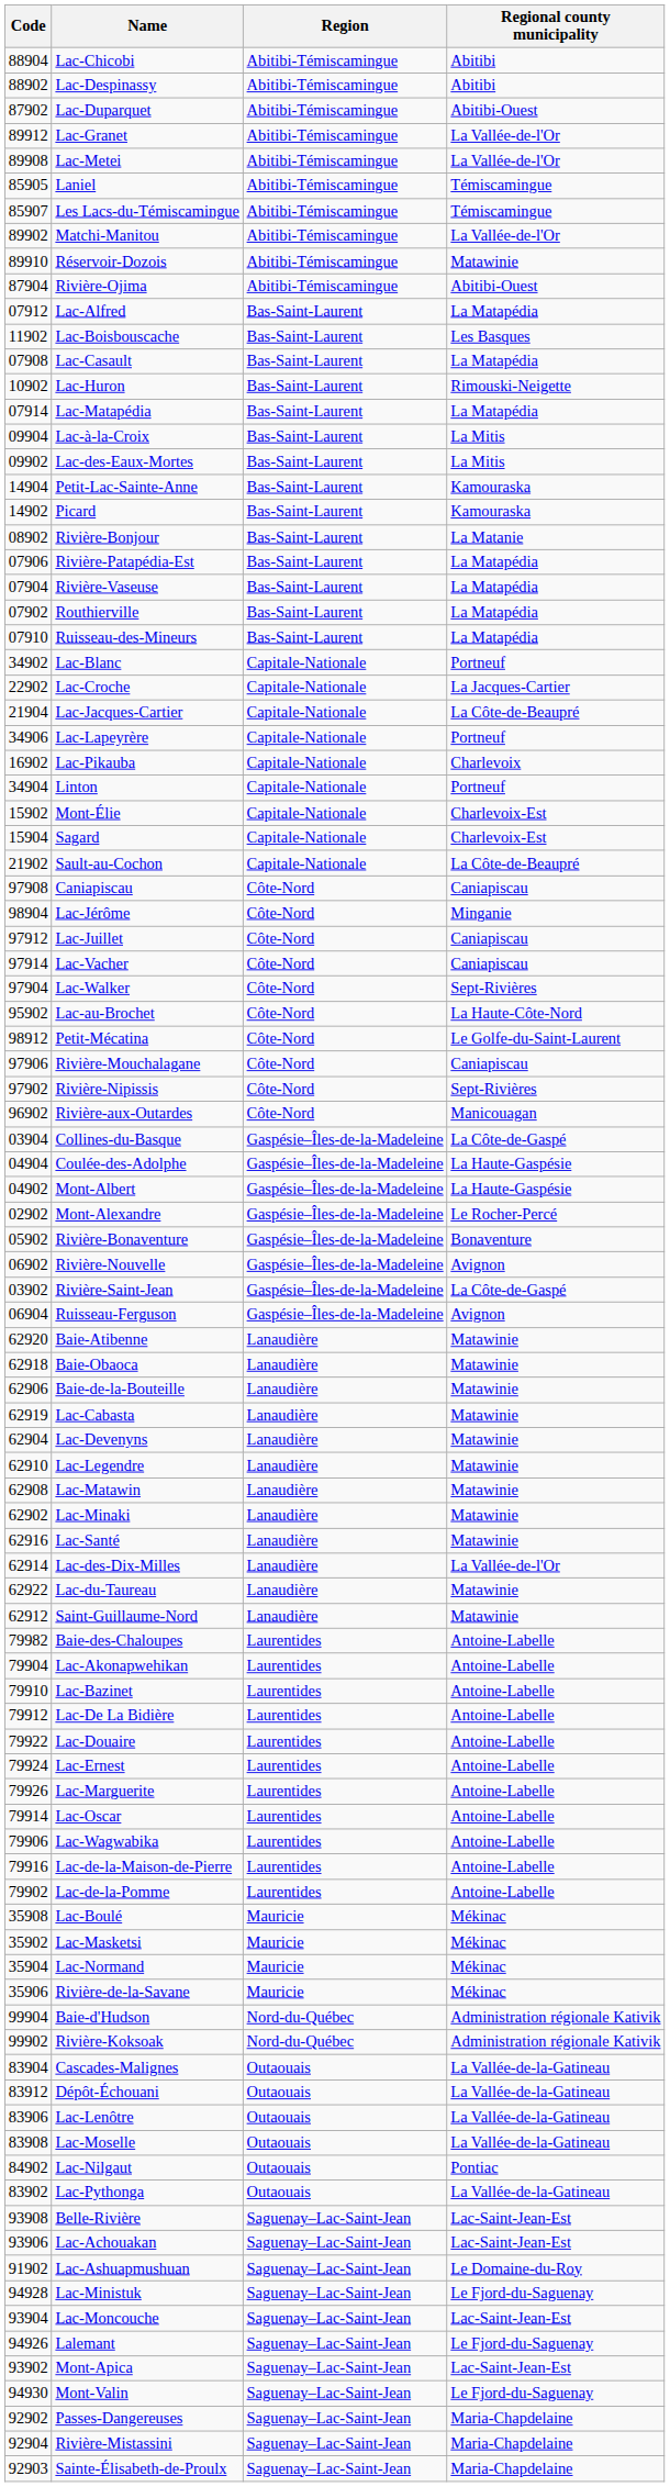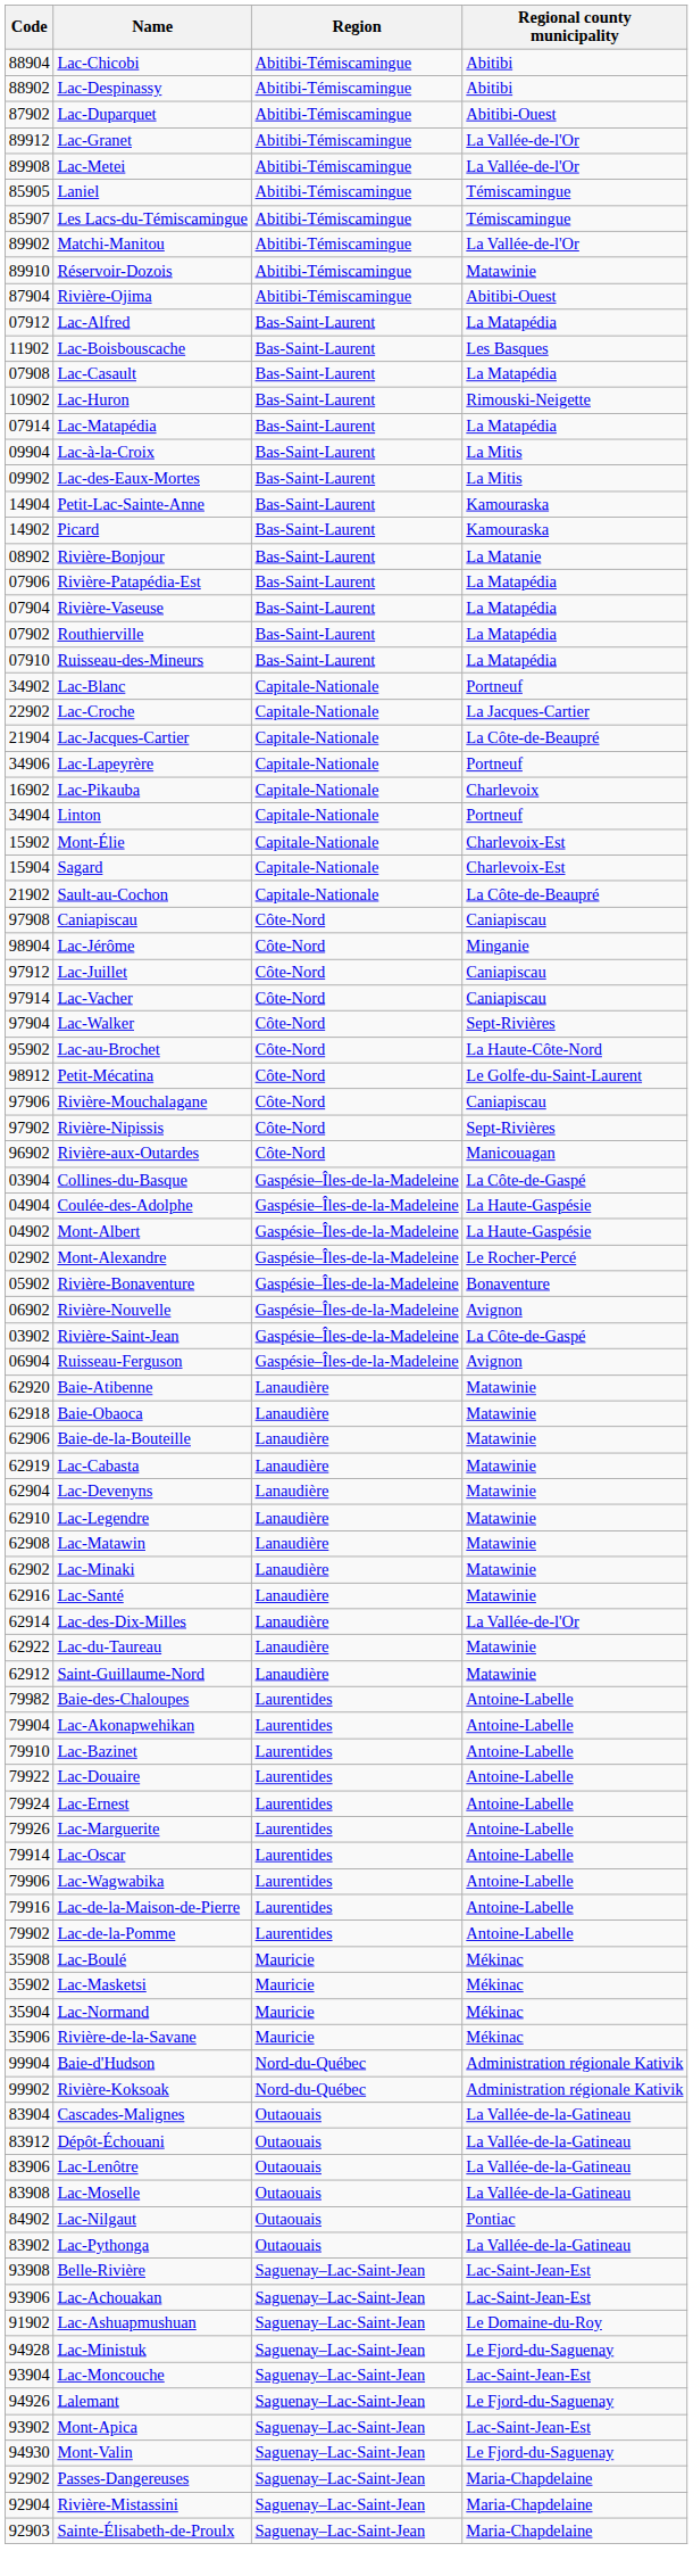 <table class="wikitable sortable">
 <tr>
 <th>Code</th>
 <th>Name</th>
 <th>Region</th>
 <th>Regional county<br>municipality</th>
 </tr>
 <tr>
 <td>88904</td>
 <td><a href='#'>Lac-Chicobi</a></td>
 <td><a href='#'>Abitibi-Témiscamingue</a></td>
 <td><a href='#'>Abitibi</a></td>
 </tr>
 <tr>
 <td>88902</td>
 <td><a href='#'>Lac-Despinassy</a></td>
 <td><a href='#'>Abitibi-Témiscamingue</a></td>
 <td><a href='#'>Abitibi</a></td>
 </tr>
 <tr>
 <td>87902</td>
 <td><a href='#'>Lac-Duparquet</a></td>
 <td><a href='#'>Abitibi-Témiscamingue</a></td>
 <td><a href='#'>Abitibi-Ouest</a></td>
 </tr>
 <tr>
 <td>89912</td>
 <td><a href='#'>Lac-Granet</a></td>
 <td><a href='#'>Abitibi-Témiscamingue</a></td>
 <td><a href='#'>La Vallée-de-l'Or</a></td>
 </tr>
 <tr>
 <td>89908</td>
 <td><a href='#'>Lac-Metei</a></td>
 <td><a href='#'>Abitibi-Témiscamingue</a></td>
 <td><a href='#'>La Vallée-de-l'Or</a></td>
 </tr>
 <tr>
 <td>85905</td>
 <td><a href='#'>Laniel</a></td>
 <td><a href='#'>Abitibi-Témiscamingue</a></td>
 <td><a href='#'>Témiscamingue</a></td>
 </tr>
 <tr>
 <td>85907</td>
 <td><a href='#'>Les Lacs-du-Témiscamingue</a></td>
 <td><a href='#'>Abitibi-Témiscamingue</a></td>
 <td><a href='#'>Témiscamingue</a></td>
 </tr>
 <tr>
 <td>89902</td>
 <td><a href='#'>Matchi-Manitou</a></td>
 <td><a href='#'>Abitibi-Témiscamingue</a></td>
 <td><a href='#'>La Vallée-de-l'Or</a></td>
 </tr>
 <tr>
 <td>89910</td>
 <td><a href='#'>Réservoir-Dozois</a></td>
 <td><a href='#'>Abitibi-Témiscamingue</a></td>
 <td><a href='#'>Matawinie</a></td>
 </tr>
 <tr>
 <td>87904</td>
 <td><a href='#'>Rivière-Ojima</a></td>
 <td><a href='#'>Abitibi-Témiscamingue</a></td>
 <td><a href='#'>Abitibi-Ouest</a></td>
 </tr>
 <tr>
 <td>07912</td>
 <td><a href='#'>Lac-Alfred</a></td>
 <td><a href='#'>Bas-Saint-Laurent</a></td>
 <td><a href='#'>La Matapédia</a></td>
 </tr>
 <tr>
 <td>11902</td>
 <td><a href='#'>Lac-Boisbouscache</a></td>
 <td><a href='#'>Bas-Saint-Laurent</a></td>
 <td><a href='#'>Les Basques</a></td>
 </tr>
 <tr>
 <td>07908</td>
 <td><a href='#'>Lac-Casault</a></td>
 <td><a href='#'>Bas-Saint-Laurent</a></td>
 <td><a href='#'>La Matapédia</a></td>
 </tr>
 <tr>
 <td>10902</td>
 <td><a href='#'>Lac-Huron</a></td>
 <td><a href='#'>Bas-Saint-Laurent</a></td>
 <td><a href='#'>Rimouski-Neigette</a></td>
 </tr>
 <tr>
 <td>07914</td>
 <td><a href='#'>Lac-Matapédia</a></td>
 <td><a href='#'>Bas-Saint-Laurent</a></td>
 <td><a href='#'>La Matapédia</a></td>
 </tr>
 <tr>
 <td>09904</td>
 <td><a href='#'>Lac-à-la-Croix</a></td>
 <td><a href='#'>Bas-Saint-Laurent</a></td>
 <td><a href='#'>La Mitis</a></td>
 </tr>
 <tr>
 <td>09902</td>
 <td><a href='#'>Lac-des-Eaux-Mortes</a></td>
 <td><a href='#'>Bas-Saint-Laurent</a></td>
 <td><a href='#'>La Mitis</a></td>
 </tr>
 <tr>
 <td>14904</td>
 <td><a href='#'>Petit-Lac-Sainte-Anne</a></td>
 <td><a href='#'>Bas-Saint-Laurent</a></td>
 <td><a href='#'>Kamouraska</a></td>
 </tr>
 <tr>
 <td>14902</td>
 <td><a href='#'>Picard</a></td>
 <td><a href='#'>Bas-Saint-Laurent</a></td>
 <td><a href='#'>Kamouraska</a></td>
 </tr>
 <tr>
 <td>08902</td>
 <td><a href='#'>Rivière-Bonjour</a></td>
 <td><a href='#'>Bas-Saint-Laurent</a></td>
 <td><a href='#'>La Matanie</a></td>
 </tr>
 <tr>
 <td>07906</td>
 <td><a href='#'>Rivière-Patapédia-Est</a></td>
 <td><a href='#'>Bas-Saint-Laurent</a></td>
 <td><a href='#'>La Matapédia</a></td>
 </tr>
 <tr>
 <td>07904</td>
 <td><a href='#'>Rivière-Vaseuse</a></td>
 <td><a href='#'>Bas-Saint-Laurent</a></td>
 <td><a href='#'>La Matapédia</a></td>
 </tr>
 <tr>
 <td>07902</td>
 <td><a href='#'>Routhierville</a></td>
 <td><a href='#'>Bas-Saint-Laurent</a></td>
 <td><a href='#'>La Matapédia</a></td>
 </tr>
 <tr>
 <td>07910</td>
 <td><a href='#'>Ruisseau-des-Mineurs</a></td>
 <td><a href='#'>Bas-Saint-Laurent</a></td>
 <td><a href='#'>La Matapédia</a></td>
 </tr>
 <tr>
 <td>34902</td>
 <td><a href='#'>Lac-Blanc</a></td>
 <td><a href='#'>Capitale-Nationale</a></td>
 <td><a href='#'>Portneuf</a></td>
 </tr>
 <tr>
 <td>22902</td>
 <td><a href='#'>Lac-Croche</a></td>
 <td><a href='#'>Capitale-Nationale</a></td>
 <td><a href='#'>La Jacques-Cartier</a></td>
 </tr>
 <tr>
 <td>21904</td>
 <td><a href='#'>Lac-Jacques-Cartier</a></td>
 <td><a href='#'>Capitale-Nationale</a></td>
 <td><a href='#'>La Côte-de-Beaupré</a></td>
 </tr>
 <tr>
 <td>34906</td>
 <td><a href='#'>Lac-Lapeyrère</a></td>
 <td><a href='#'>Capitale-Nationale</a></td>
 <td><a href='#'>Portneuf</a></td>
 </tr>
 <tr>
 <td>16902</td>
 <td><a href='#'>Lac-Pikauba</a></td>
 <td><a href='#'>Capitale-Nationale</a></td>
 <td><a href='#'>Charlevoix</a></td>
 </tr>
 <tr>
 <td>34904</td>
 <td><a href='#'>Linton</a></td>
 <td><a href='#'>Capitale-Nationale</a></td>
 <td><a href='#'>Portneuf</a></td>
 </tr>
 <tr>
 <td>15902</td>
 <td><a href='#'>Mont-Élie</a></td>
 <td><a href='#'>Capitale-Nationale</a></td>
 <td><a href='#'>Charlevoix-Est</a></td>
 </tr>
 <tr>
 <td>15904</td>
 <td><a href='#'>Sagard</a></td>
 <td><a href='#'>Capitale-Nationale</a></td>
 <td><a href='#'>Charlevoix-Est</a></td>
 </tr>
 <tr>
 <td>21902</td>
 <td><a href='#'>Sault-au-Cochon</a></td>
 <td><a href='#'>Capitale-Nationale</a></td>
 <td><a href='#'>La Côte-de-Beaupré</a></td>
 </tr>
 <tr>
 <td>97908</td>
 <td><a href='#'>Caniapiscau</a></td>
 <td><a href='#'>Côte-Nord</a></td>
 <td><a href='#'>Caniapiscau</a></td>
 </tr>
 <tr>
 <td>98904</td>
 <td><a href='#'>Lac-Jérôme</a></td>
 <td><a href='#'>Côte-Nord</a></td>
 <td><a href='#'>Minganie</a></td>
 </tr>
 <tr>
 <td>97912</td>
 <td><a href='#'>Lac-Juillet</a></td>
 <td><a href='#'>Côte-Nord</a></td>
 <td><a href='#'>Caniapiscau</a></td>
 </tr>
 <tr>
 <td>97914</td>
 <td><a href='#'>Lac-Vacher</a></td>
 <td><a href='#'>Côte-Nord</a></td>
 <td><a href='#'>Caniapiscau</a></td>
 </tr>
 <tr>
 <td>97904</td>
 <td><a href='#'>Lac-Walker</a></td>
 <td><a href='#'>Côte-Nord</a></td>
 <td><a href='#'>Sept-Rivières</a></td>
 </tr>
 <tr>
 <td>95902</td>
 <td><a href='#'>Lac-au-Brochet</a></td>
 <td><a href='#'>Côte-Nord</a></td>
 <td><a href='#'>La Haute-Côte-Nord</a></td>
 </tr>
 <tr>
 <td>98912</td>
 <td><a href='#'>Petit-Mécatina</a></td>
 <td><a href='#'>Côte-Nord</a></td>
 <td><a href='#'>Le Golfe-du-Saint-Laurent</a></td>
 </tr>
 <tr>
 <td>97906</td>
 <td><a href='#'>Rivière-Mouchalagane</a></td>
 <td><a href='#'>Côte-Nord</a></td>
 <td><a href='#'>Caniapiscau</a></td>
 </tr>
 <tr>
 <td>97902</td>
 <td><a href='#'>Rivière-Nipissis</a></td>
 <td><a href='#'>Côte-Nord</a></td>
 <td><a href='#'>Sept-Rivières</a></td>
 </tr>
 <tr>
 <td>96902</td>
 <td><a href='#'>Rivière-aux-Outardes</a></td>
 <td><a href='#'>Côte-Nord</a></td>
 <td><a href='#'>Manicouagan</a></td>
 </tr>
 <tr>
 <td>03904</td>
 <td><a href='#'>Collines-du-Basque</a></td>
 <td><a href='#'>Gaspésie–Îles-de-la-Madeleine</a></td>
 <td><a href='#'>La Côte-de-Gaspé</a></td>
 </tr>
 <tr>
 <td>04904</td>
 <td><a href='#'>Coulée-des-Adolphe</a></td>
 <td><a href='#'>Gaspésie–Îles-de-la-Madeleine</a></td>
 <td><a href='#'>La Haute-Gaspésie</a></td>
 </tr>
 <tr>
 <td>04902</td>
 <td><a href='#'>Mont-Albert</a></td>
 <td><a href='#'>Gaspésie–Îles-de-la-Madeleine</a></td>
 <td><a href='#'>La Haute-Gaspésie</a></td>
 </tr>
 <tr>
 <td>02902</td>
 <td><a href='#'>Mont-Alexandre</a></td>
 <td><a href='#'>Gaspésie–Îles-de-la-Madeleine</a></td>
 <td><a href='#'>Le Rocher-Percé</a></td>
 </tr>
 <tr>
 <td>05902</td>
 <td><a href='#'>Rivière-Bonaventure</a></td>
 <td><a href='#'>Gaspésie–Îles-de-la-Madeleine</a></td>
 <td><a href='#'>Bonaventure</a></td>
 </tr>
 <tr>
 <td>06902</td>
 <td><a href='#'>Rivière-Nouvelle</a></td>
 <td><a href='#'>Gaspésie–Îles-de-la-Madeleine</a></td>
 <td><a href='#'>Avignon</a></td>
 </tr>
 <tr>
 <td>03902</td>
 <td><a href='#'>Rivière-Saint-Jean</a></td>
 <td><a href='#'>Gaspésie–Îles-de-la-Madeleine</a></td>
 <td><a href='#'>La Côte-de-Gaspé</a></td>
 </tr>
 <tr>
 <td>06904</td>
 <td><a href='#'>Ruisseau-Ferguson</a></td>
 <td><a href='#'>Gaspésie–Îles-de-la-Madeleine</a></td>
 <td><a href='#'>Avignon</a></td>
 </tr>
 <tr>
 <td>62920</td>
 <td><a href='#'>Baie-Atibenne</a></td>
 <td><a href='#'>Lanaudière</a></td>
 <td><a href='#'>Matawinie</a></td>
 </tr>
 <tr>
 <td>62918</td>
 <td><a href='#'>Baie-Obaoca</a></td>
 <td><a href='#'>Lanaudière</a></td>
 <td><a href='#'>Matawinie</a></td>
 </tr>
 <tr>
 <td>62906</td>
 <td><a href='#'>Baie-de-la-Bouteille</a></td>
 <td><a href='#'>Lanaudière</a></td>
 <td><a href='#'>Matawinie</a></td>
 </tr>
 <tr>
 <td>62919</td>
 <td><a href='#'>Lac-Cabasta</a></td>
 <td><a href='#'>Lanaudière</a></td>
 <td><a href='#'>Matawinie</a></td>
 </tr>
 <tr>
 <td>62904</td>
 <td><a href='#'>Lac-Devenyns</a></td>
 <td><a href='#'>Lanaudière</a></td>
 <td><a href='#'>Matawinie</a></td>
 </tr>
 <tr>
 <td>62910</td>
 <td><a href='#'>Lac-Legendre</a></td>
 <td><a href='#'>Lanaudière</a></td>
 <td><a href='#'>Matawinie</a></td>
 </tr>
 <tr>
 <td>62908</td>
 <td><a href='#'>Lac-Matawin</a></td>
 <td><a href='#'>Lanaudière</a></td>
 <td><a href='#'>Matawinie</a></td>
 </tr>
 <tr>
 <td>62902</td>
 <td><a href='#'>Lac-Minaki</a></td>
 <td><a href='#'>Lanaudière</a></td>
 <td><a href='#'>Matawinie</a></td>
 </tr>
 <tr>
 <td>62916</td>
 <td><a href='#'>Lac-Santé</a></td>
 <td><a href='#'>Lanaudière</a></td>
 <td><a href='#'>Matawinie</a></td>
 </tr>
 <tr>
 <td>62914</td>
 <td><a href='#'>Lac-des-Dix-Milles</a></td>
 <td><a href='#'>Lanaudière</a></td>
 <td><a href='#'>La Vallée-de-l'Or</a></td>
 </tr>
 <tr>
 <td>62922</td>
 <td><a href='#'>Lac-du-Taureau</a></td>
 <td><a href='#'>Lanaudière</a></td>
 <td><a href='#'>Matawinie</a></td>
 </tr>
 <tr>
 <td>62912</td>
 <td><a href='#'>Saint-Guillaume-Nord</a></td>
 <td><a href='#'>Lanaudière</a></td>
 <td><a href='#'>Matawinie</a></td>
 </tr>
 <tr>
 <td>79982</td>
 <td><a href='#'>Baie-des-Chaloupes</a></td>
 <td><a href='#'>Laurentides</a></td>
 <td><a href='#'>Antoine-Labelle</a></td>
 </tr>
 <tr>
 <td>79904</td>
 <td><a href='#'>Lac-Akonapwehikan</a></td>
 <td><a href='#'>Laurentides</a></td>
 <td><a href='#'>Antoine-Labelle</a></td>
 </tr>
 <tr>
 <td>79910</td>
 <td><a href='#'>Lac-Bazinet</a></td>
 <td><a href='#'>Laurentides</a></td>
 <td><a href='#'>Antoine-Labelle</a></td>
 </tr>
 <tr>
-<td>79912</td>
-<td><a href='#'>Lac-De La Bidière</a></td>
-<td><a href='#'>Laurentides</a></td>
-<td><a href='#'>Antoine-Labelle</a></td>
-</tr>
-<tr>
 <td>79922</td>
 <td><a href='#'>Lac-Douaire</a></td>
 <td><a href='#'>Laurentides</a></td>
 <td><a href='#'>Antoine-Labelle</a></td>
 </tr>
 <tr>
 <td>79924</td>
 <td><a href='#'>Lac-Ernest</a></td>
 <td><a href='#'>Laurentides</a></td>
 <td><a href='#'>Antoine-Labelle</a></td>
 </tr>
 <tr>
 <td>79926</td>
 <td><a href='#'>Lac-Marguerite</a></td>
 <td><a href='#'>Laurentides</a></td>
 <td><a href='#'>Antoine-Labelle</a></td>
 </tr>
 <tr>
 <td>79914</td>
 <td><a href='#'>Lac-Oscar</a></td>
 <td><a href='#'>Laurentides</a></td>
 <td><a href='#'>Antoine-Labelle</a></td>
 </tr>
 <tr>
 <td>79906</td>
 <td><a href='#'>Lac-Wagwabika</a></td>
 <td><a href='#'>Laurentides</a></td>
 <td><a href='#'>Antoine-Labelle</a></td>
 </tr>
 <tr>
 <td>79916</td>
 <td><a href='#'>Lac-de-la-Maison-de-Pierre</a></td>
 <td><a href='#'>Laurentides</a></td>
 <td><a href='#'>Antoine-Labelle</a></td>
 </tr>
 <tr>
 <td>79902</td>
 <td><a href='#'>Lac-de-la-Pomme</a></td>
 <td><a href='#'>Laurentides</a></td>
 <td><a href='#'>Antoine-Labelle</a></td>
 </tr>
 <tr>
 <td>35908</td>
 <td><a href='#'>Lac-Boulé</a></td>
 <td><a href='#'>Mauricie</a></td>
 <td><a href='#'>Mékinac</a></td>
 </tr>
 <tr>
 <td>35902</td>
 <td><a href='#'>Lac-Masketsi</a></td>
 <td><a href='#'>Mauricie</a></td>
 <td><a href='#'>Mékinac</a></td>
 </tr>
 <tr>
 <td>35904</td>
 <td><a href='#'>Lac-Normand</a></td>
 <td><a href='#'>Mauricie</a></td>
 <td><a href='#'>Mékinac</a></td>
 </tr>
 <tr>
 <td>35906</td>
 <td><a href='#'>Rivière-de-la-Savane</a></td>
 <td><a href='#'>Mauricie</a></td>
 <td><a href='#'>Mékinac</a></td>
 </tr>
 <tr>
 <td>99904</td>
 <td><a href='#'>Baie-d'Hudson</a></td>
 <td><a href='#'>Nord-du-Québec</a></td>
 <td><a href='#'>Administration régionale Kativik</a></td>
 </tr>
 <tr>
 <td>99902</td>
 <td><a href='#'>Rivière-Koksoak</a></td>
 <td><a href='#'>Nord-du-Québec</a></td>
 <td><a href='#'>Administration régionale Kativik</a></td>
 </tr>
 <tr>
 <td>83904</td>
 <td><a href='#'>Cascades-Malignes</a></td>
 <td><a href='#'>Outaouais</a></td>
 <td><a href='#'>La Vallée-de-la-Gatineau</a></td>
 </tr>
 <tr>
 <td>83912</td>
 <td><a href='#'>Dépôt-Échouani</a></td>
 <td><a href='#'>Outaouais</a></td>
 <td><a href='#'>La Vallée-de-la-Gatineau</a></td>
 </tr>
 <tr>
 <td>83906</td>
 <td><a href='#'>Lac-Lenôtre</a></td>
 <td><a href='#'>Outaouais</a></td>
 <td><a href='#'>La Vallée-de-la-Gatineau</a></td>
 </tr>
 <tr>
 <td>83908</td>
 <td><a href='#'>Lac-Moselle</a></td>
 <td><a href='#'>Outaouais</a></td>
 <td><a href='#'>La Vallée-de-la-Gatineau</a></td>
 </tr>
 <tr>
 <td>84902</td>
 <td><a href='#'>Lac-Nilgaut</a></td>
 <td><a href='#'>Outaouais</a></td>
 <td><a href='#'>Pontiac</a></td>
 </tr>
 <tr>
 <td>83902</td>
 <td><a href='#'>Lac-Pythonga</a></td>
 <td><a href='#'>Outaouais</a></td>
 <td><a href='#'>La Vallée-de-la-Gatineau</a></td>
 </tr>
 <tr>
 <td>93908</td>
 <td><a href='#'>Belle-Rivière</a></td>
 <td><a href='#'>Saguenay–Lac-Saint-Jean</a></td>
 <td><a href='#'>Lac-Saint-Jean-Est</a></td>
 </tr>
 <tr>
 <td>93906</td>
 <td><a href='#'>Lac-Achouakan</a></td>
 <td><a href='#'>Saguenay–Lac-Saint-Jean</a></td>
 <td><a href='#'>Lac-Saint-Jean-Est</a></td>
 </tr>
 <tr>
 <td>91902</td>
 <td><a href='#'>Lac-Ashuapmushuan</a></td>
 <td><a href='#'>Saguenay–Lac-Saint-Jean</a></td>
 <td><a href='#'>Le Domaine-du-Roy</a></td>
 </tr>
 <tr>
 <td>94928</td>
 <td><a href='#'>Lac-Ministuk</a></td>
 <td><a href='#'>Saguenay–Lac-Saint-Jean</a></td>
 <td><a href='#'>Le Fjord-du-Saguenay</a></td>
 </tr>
 <tr>
 <td>93904</td>
 <td><a href='#'>Lac-Moncouche</a></td>
 <td><a href='#'>Saguenay–Lac-Saint-Jean</a></td>
 <td><a href='#'>Lac-Saint-Jean-Est</a></td>
 </tr>
 <tr>
 <td>94926</td>
 <td><a href='#'>Lalemant</a></td>
 <td><a href='#'>Saguenay–Lac-Saint-Jean</a></td>
 <td><a href='#'>Le Fjord-du-Saguenay</a></td>
 </tr>
 <tr>
 <td>93902</td>
 <td><a href='#'>Mont-Apica</a></td>
 <td><a href='#'>Saguenay–Lac-Saint-Jean</a></td>
 <td><a href='#'>Lac-Saint-Jean-Est</a></td>
 </tr>
 <tr>
 <td>94930</td>
 <td><a href='#'>Mont-Valin</a></td>
 <td><a href='#'>Saguenay–Lac-Saint-Jean</a></td>
 <td><a href='#'>Le Fjord-du-Saguenay</a></td>
 </tr>
 <tr>
 <td>92902</td>
 <td><a href='#'>Passes-Dangereuses</a></td>
 <td><a href='#'>Saguenay–Lac-Saint-Jean</a></td>
 <td><a href='#'>Maria-Chapdelaine</a></td>
 </tr>
 <tr>
 <td>92904</td>
 <td><a href='#'>Rivière-Mistassini</a></td>
 <td><a href='#'>Saguenay–Lac-Saint-Jean</a></td>
 <td><a href='#'>Maria-Chapdelaine</a></td>
 </tr>
 <tr>
 <td>92903</td>
 <td><a href='#'>Sainte-Élisabeth-de-Proulx</a></td>
 <td><a href='#'>Saguenay–Lac-Saint-Jean</a></td>
 <td><a href='#'>Maria-Chapdelaine</a></td>
 </tr>
 </table>
